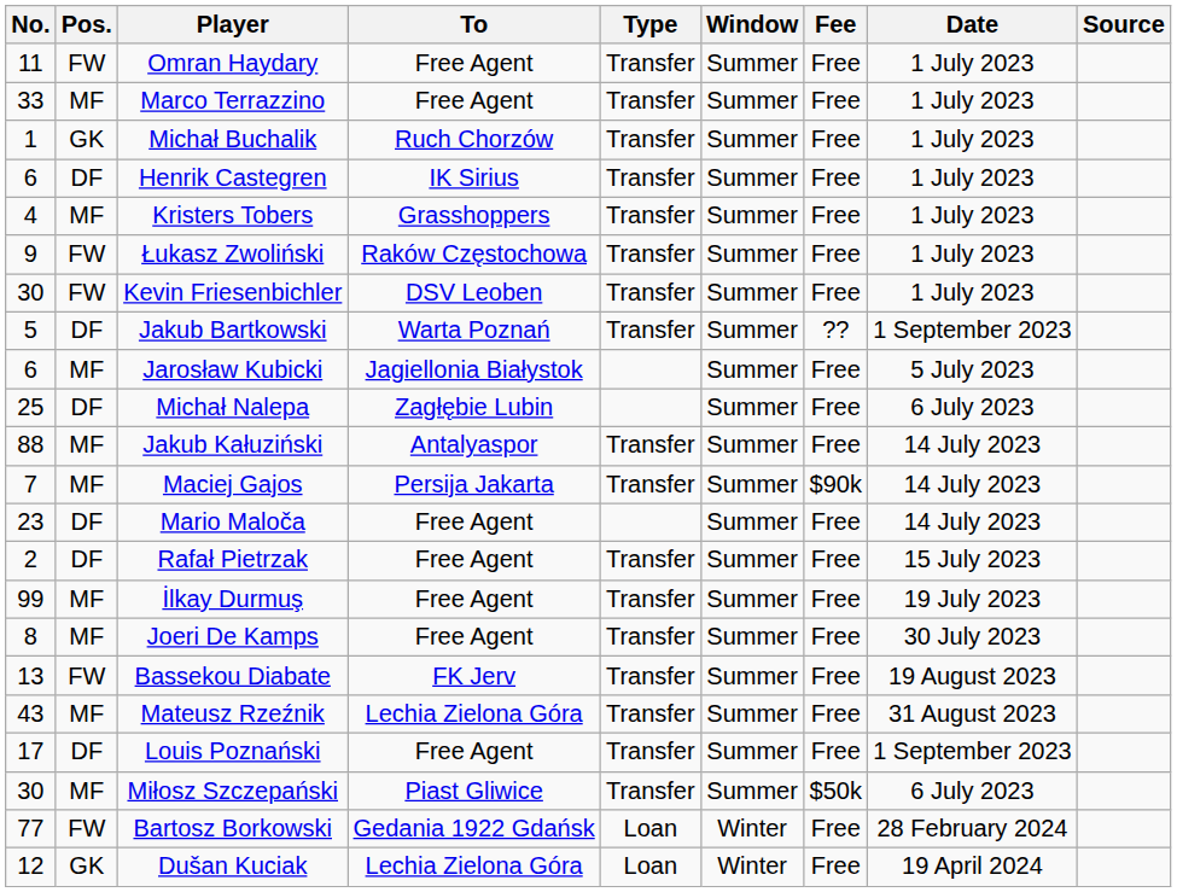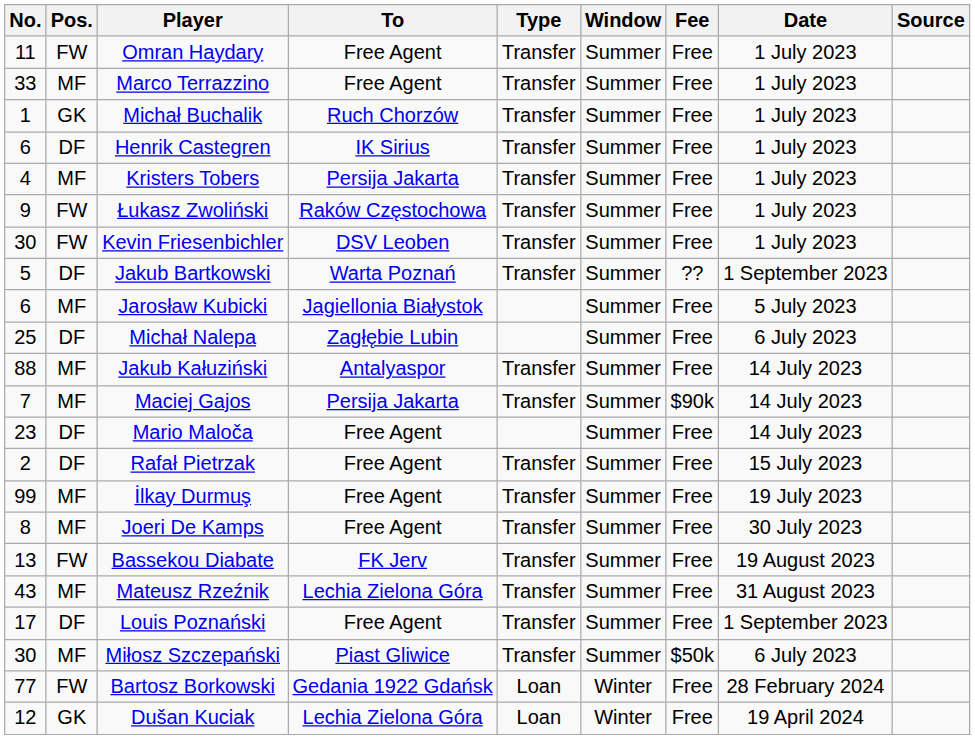 <table class="wikitable" style="text-align: center">
 <tr>
 <th>No.</th>
 <th>Pos.</th>
 <th>Player</th>
 <th>To</th>
 <th>Type</th>
 <th>Window</th>
 <th>Fee</th>
 <th>Date</th>
 <th>Source</th>
 </tr>
 <tr>
 <td>11</td>
 <td>FW</td>
 <td><a href='#'>Omran Haydary</a></td>
 <td>Free Agent</td>
 <td>Transfer</td>
 <td>Summer</td>
 <td>Free</td>
 <td>1 July 2023</td>
 <td></td>
 </tr>
 <tr>
 <td>33</td>
 <td>MF</td>
 <td><a href='#'>Marco Terrazzino</a></td>
 <td>Free Agent</td>
 <td>Transfer</td>
 <td>Summer</td>
 <td>Free</td>
 <td>1 July 2023</td>
 <td></td>
 </tr>
 <tr>
 <td>1</td>
 <td>GK</td>
 <td><a href='#'>Michał Buchalik</a></td>
 <td><a href='#'>Ruch Chorzów</a></td>
 <td>Transfer</td>
 <td>Summer</td>
 <td>Free</td>
 <td>1 July 2023</td>
 <td></td>
 </tr>
 <tr>
 <td>6</td>
 <td>DF</td>
 <td><a href='#'>Henrik Castegren</a></td>
 <td><a href='#'>IK Sirius</a></td>
 <td>Transfer</td>
 <td>Summer</td>
 <td>Free</td>
 <td>1 July 2023</td>
 <td></td>
 </tr>
 <tr>
 <td>4</td>
 <td>MF</td>
 <td><a href='#'>Kristers Tobers</a></td>
-<td><a href='#'>Grasshoppers</a></td>
+<td><a href='#'>Persija Jakarta</a></td>
 <td>Transfer</td>
 <td>Summer</td>
 <td>Free</td>
 <td>1 July 2023</td>
 <td></td>
 </tr>
 <tr>
 <td>9</td>
 <td>FW</td>
 <td><a href='#'>Łukasz Zwoliński</a></td>
 <td><a href='#'>Raków Częstochowa</a></td>
 <td>Transfer</td>
 <td>Summer</td>
 <td>Free</td>
 <td>1 July 2023</td>
 <td></td>
 </tr>
 <tr>
 <td>30</td>
 <td>FW</td>
 <td><a href='#'>Kevin Friesenbichler</a></td>
 <td><a href='#'>DSV Leoben</a></td>
 <td>Transfer</td>
 <td>Summer</td>
 <td>Free</td>
 <td>1 July 2023</td>
 <td></td>
 </tr>
 <tr>
 <td>5</td>
 <td>DF</td>
 <td><a href='#'>Jakub Bartkowski</a></td>
 <td><a href='#'>Warta Poznań</a></td>
 <td>Transfer</td>
 <td>Summer</td>
 <td>??</td>
 <td>1 September 2023</td>
 <td></td>
 </tr>
 <tr>
 <td>6</td>
 <td>MF</td>
 <td><a href='#'>Jarosław Kubicki</a></td>
 <td><a href='#'>Jagiellonia Białystok</a></td>
 <td></td>
 <td>Summer</td>
 <td>Free</td>
 <td>5 July 2023</td>
 <td></td>
 </tr>
 <tr>
 <td>25</td>
 <td>DF</td>
 <td><a href='#'>Michał Nalepa</a></td>
 <td><a href='#'>Zagłębie Lubin</a></td>
 <td></td>
 <td>Summer</td>
 <td>Free</td>
 <td>6 July 2023</td>
 <td></td>
 </tr>
 <tr>
 <td>88</td>
 <td>MF</td>
 <td><a href='#'>Jakub Kałuziński</a></td>
 <td><a href='#'>Antalyaspor</a></td>
 <td>Transfer</td>
 <td>Summer</td>
 <td>Free</td>
 <td>14 July 2023</td>
 <td></td>
 </tr>
 <tr>
 <td>7</td>
 <td>MF</td>
 <td><a href='#'>Maciej Gajos</a></td>
 <td><a href='#'>Persija Jakarta</a></td>
 <td>Transfer</td>
 <td>Summer</td>
 <td>$90k</td>
 <td>14 July 2023</td>
 <td></td>
 </tr>
 <tr>
 <td>23</td>
 <td>DF</td>
 <td><a href='#'>Mario Maloča</a></td>
 <td>Free Agent</td>
 <td></td>
 <td>Summer</td>
 <td>Free</td>
 <td>14 July 2023</td>
 <td></td>
 </tr>
 <tr>
 <td>2</td>
 <td>DF</td>
 <td><a href='#'>Rafał Pietrzak</a></td>
 <td>Free Agent</td>
 <td>Transfer</td>
 <td>Summer</td>
 <td>Free</td>
 <td>15 July 2023</td>
 <td></td>
 </tr>
 <tr>
 <td>99</td>
 <td>MF</td>
 <td><a href='#'>İlkay Durmuş</a></td>
 <td>Free Agent</td>
 <td>Transfer</td>
 <td>Summer</td>
 <td>Free</td>
 <td>19 July 2023</td>
 <td></td>
 </tr>
 <tr>
 <td>8</td>
 <td>MF</td>
 <td><a href='#'>Joeri De Kamps</a></td>
 <td>Free Agent</td>
 <td>Transfer</td>
 <td>Summer</td>
 <td>Free</td>
 <td>30 July 2023</td>
 <td></td>
 </tr>
 <tr>
 <td>13</td>
 <td>FW</td>
 <td><a href='#'>Bassekou Diabate</a></td>
 <td><a href='#'>FK Jerv</a></td>
 <td>Transfer</td>
 <td>Summer</td>
 <td>Free</td>
 <td>19 August 2023</td>
 <td></td>
 </tr>
 <tr>
 <td>43</td>
 <td>MF</td>
 <td><a href='#'>Mateusz Rzeźnik</a></td>
 <td><a href='#'>Lechia Zielona Góra</a></td>
 <td>Transfer</td>
 <td>Summer</td>
 <td>Free</td>
 <td>31 August 2023</td>
 <td></td>
 </tr>
 <tr>
 <td>17</td>
 <td>DF</td>
 <td><a href='#'>Louis Poznański</a></td>
 <td>Free Agent</td>
 <td>Transfer</td>
 <td>Summer</td>
 <td>Free</td>
 <td>1 September 2023</td>
 <td></td>
 </tr>
 <tr>
 <td>30</td>
 <td>MF</td>
 <td><a href='#'>Miłosz Szczepański</a></td>
 <td><a href='#'>Piast Gliwice</a></td>
 <td>Transfer</td>
 <td>Summer</td>
 <td>$50k</td>
 <td>6 July 2023</td>
 <td></td>
 </tr>
 <tr>
 <td>77</td>
 <td>FW</td>
 <td><a href='#'>Bartosz Borkowski</a></td>
 <td><a href='#'>Gedania 1922 Gdańsk</a></td>
 <td>Loan</td>
 <td>Winter</td>
 <td>Free</td>
 <td>28 February 2024</td>
 <td></td>
 </tr>
 <tr>
 <td>12</td>
 <td>GK</td>
 <td><a href='#'>Dušan Kuciak</a></td>
 <td><a href='#'>Lechia Zielona Góra</a></td>
 <td>Loan</td>
 <td>Winter</td>
 <td>Free</td>
 <td>19 April 2024</td>
 <td></td>
 </tr>
 </table>
